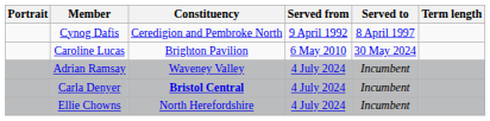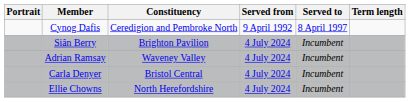 <table class="wikitable" style="text-align:center">
 <tr>
 <th>Portrait</th>
 <th>Member</th>
 <th>Constituency</th>
 <th>Served from</th>
 <th>Served to</th>
 <th>Term length</th>
 </tr>
 <tr>
 <td></td>
 <td><a href='#'>Cynog Dafis</a></td>
 <td><a href='#'>Ceredigion and Pembroke North</a></td>
 <td><a href='#'>9 April 1992</a></td>
 <td><a href='#'>8 April 1997</a></td>
 <td></td>
 </tr>
 <tr>
-<td></td>
-<td><a href='#'>Caroline Lucas</a></td>
-<td><a href='#'>Brighton Pavilion</a></td>
-<td><a href='#'>6 May 2010</a></td>
-<td><a href='#'>30 May 2024</a></td>
-<td></td>
+<td bgcolor="#bbbcbd"></td>
+<td bgcolor="#bbbcbd"><a href='#'>Siân Berry</a></td>
+<td bgcolor="#bbbcbd"><a href='#'>Brighton Pavilion</a></td>
+<td bgcolor="#bbbcbd"><a href='#'>4 July 2024</a></td>
+<td bgcolor="#bbbcbd"><em>Incumbent</em></td>
+<td bgcolor="#bbbcbd"></td>
 </tr>
 <tr>
 <td bgcolor="#bbbcbd"></td>
 <td bgcolor="#bbbcbd"><a href='#'>Adrian Ramsay</a></td>
 <td bgcolor="#bbbcbd"><a href='#'>Waveney Valley</a></td>
 <td bgcolor="#bbbcbd"><a href='#'>4 July 2024</a></td>
 <td bgcolor="#bbbcbd"><em>Incumbent</em></td>
 <td bgcolor="#bbbcbd"></td>
 </tr>
 <tr>
 <td bgcolor="#bbbcbd"></td>
 <td bgcolor="#bbbcbd"><a href='#'>Carla Denyer</a></td>
-<td bgcolor="#bbbcbd"><strong><a href='#'>Bristol Central</a></strong></td>
+<td bgcolor="#bbbcbd"><a href='#'>Bristol Central</a></td>
 <td bgcolor="#bbbcbd"><a href='#'>4 July 2024</a></td>
 <td bgcolor="#bbbcbd"><em>Incumbent</em></td>
 <td bgcolor="#bbbcbd"></td>
 </tr>
 <tr>
 <td bgcolor="#bbbcbd"></td>
 <td bgcolor="#bbbcbd"><a href='#'>Ellie Chowns</a></td>
 <td bgcolor="#bbbcbd"><a href='#'>North Herefordshire</a></td>
 <td bgcolor="#bbbcbd"><a href='#'>4 July 2024</a></td>
 <td bgcolor="#bbbcbd"><em>Incumbent</em></td>
 <td bgcolor="#bbbcbd"></td>
 </tr>
 </table>
